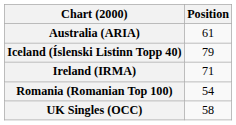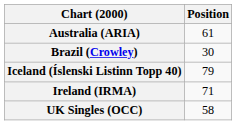 <table class="wikitable plainrowheaders sortable" style="text-align:center">
 <tr>
 <th scope="col">Chart (2000)</th>
 <th scope="col">Position</th>
 </tr>
 <tr>
 <th scope="row">Australia (ARIA)</th>
 <td>61</td>
 </tr>
 <tr>
+<th scope="row">Brazil (<a href='#'>Crowley</a>)</th>
+<td>30</td>
+</tr>
+<tr>
 <th scope="row">Iceland (Íslenski Listinn Topp 40)</th>
 <td>79</td>
 </tr>
 <tr>
 <th scope="row">Ireland (IRMA)</th>
 <td>71</td>
 </tr>
 <tr>
-<th scope="row">Romania (Romanian Top 100)</th>
-<td>54</td>
-</tr>
-<tr>
 <th scope="row">UK Singles (OCC)</th>
 <td>58</td>
 </tr>
 </table>
